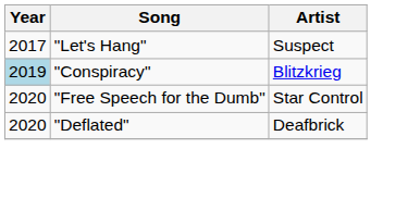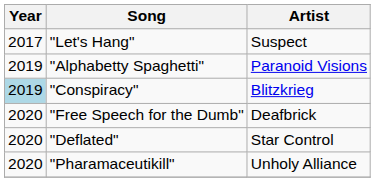 <table class="wikitable">
 <tr>
 <th>Year</th>
 <th>Song</th>
 <th>Artist</th>
 </tr>
 <tr>
 <td>2017</td>
 <td>"Let's Hang"</td>
 <td>Suspect</td>
 </tr>
 <tr>
+<td>2019</td>
+<td>"Alphabetty Spaghetti"</td>
+<td><a href='#'>Paranoid Visions</a></td>
+</tr>
+<tr>
 <td style="background: lightblue;">2019</td>
 <td>"Conspiracy"</td>
 <td><a href='#'>Blitzkrieg</a></td>
 </tr>
 <tr>
 <td>2020</td>
 <td>"Free Speech for the Dumb"</td>
+<td>Deafbrick</td>
+</tr>
+<tr>
+<td>2020</td>
+<td>"Deflated"</td>
 <td>Star Control</td>
 </tr>
 <tr>
 <td>2020</td>
-<td>"Deflated"</td>
-<td>Deafbrick</td>
+<td>"Pharamaceutikill"</td>
+<td>Unholy Alliance</td>
 </tr>
 <tr>
 </tr>
 </table>
